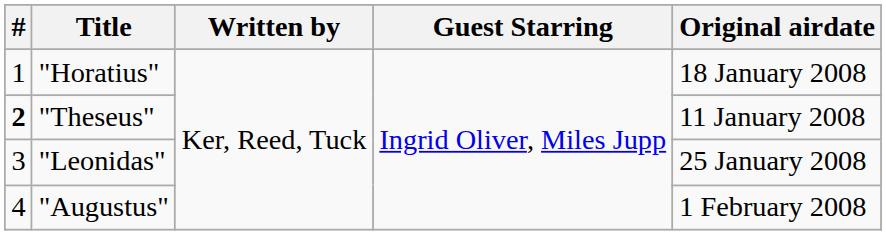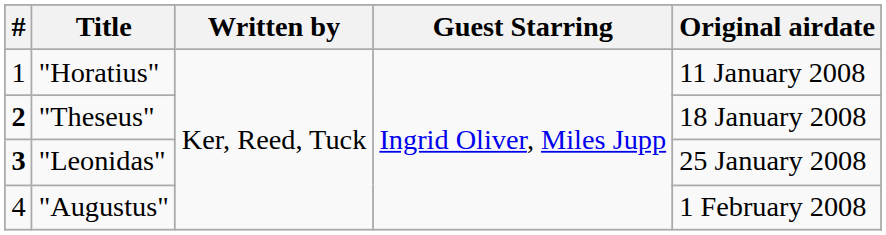 <table class="wikitable">
 <tr>
 <th>#</th>
 <th>Title</th>
 <th>Written by</th>
 <th>Guest Starring</th>
 <th>Original airdate</th>
 </tr>
 <tr>
 <td>1</td>
 <td>"Horatius"</td>
 <td rowspan="4">Ker, Reed, Tuck</td>
 <td rowspan="4"><a href='#'>Ingrid Oliver</a>, <a href='#'>Miles Jupp</a></td>
-<td>18 January 2008</td>
+<td>11 January 2008</td>
 </tr>
 <tr>
 <td><strong>2</strong></td>
 <td>"Theseus"</td>
-<td>11 January 2008</td>
+<td>18 January 2008</td>
 </tr>
 <tr>
-<td>3</td>
+<td><strong>3</strong></td>
 <td>"Leonidas"</td>
 <td>25 January 2008</td>
 </tr>
 <tr>
 <td>4</td>
 <td>"Augustus"</td>
 <td>1 February 2008</td>
 </tr>
 </table>
